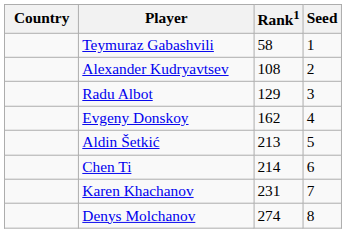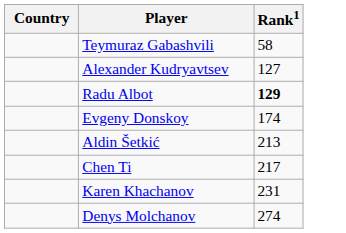 <table class="sortable wikitable">
 <tr>
 <th width="70">Country</th>
 <th width="175">Player</th>
 <th>Rank<sup>1</sup></th>
-<th>Seed</th>
 </tr>
 <tr>
 <td></td>
 <td><a href='#'>Teymuraz Gabashvili</a></td>
 <td>58</td>
-<td>1</td>
 </tr>
 <tr>
 <td></td>
 <td><a href='#'>Alexander Kudryavtsev</a></td>
-<td>108</td>
-<td>2</td>
+<td>127</td>
 </tr>
 <tr>
 <td></td>
 <td><a href='#'>Radu Albot</a></td>
-<td>129</td>
-<td>3</td>
+<td><strong>129</strong></td>
 </tr>
 <tr>
 <td></td>
 <td><a href='#'>Evgeny Donskoy</a></td>
-<td>162</td>
-<td>4</td>
+<td>174</td>
 </tr>
 <tr>
 <td></td>
 <td><a href='#'>Aldin Šetkić</a></td>
 <td>213</td>
-<td>5</td>
 </tr>
 <tr>
 <td></td>
 <td><a href='#'>Chen Ti</a></td>
-<td>214</td>
-<td>6</td>
+<td>217</td>
 </tr>
 <tr>
 <td></td>
 <td><a href='#'>Karen Khachanov</a></td>
 <td>231</td>
-<td>7</td>
 </tr>
 <tr>
 <td></td>
 <td><a href='#'>Denys Molchanov</a></td>
 <td>274</td>
-<td>8</td>
 </tr>
 </table>
